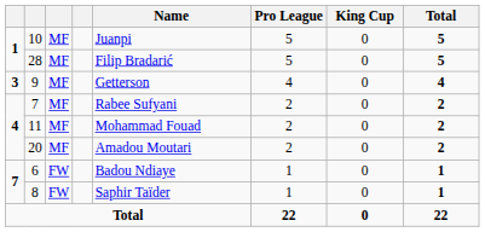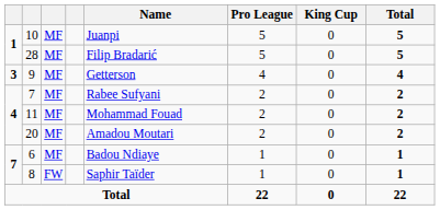 <table class="wikitable" style="text-align:center">
 <tr>
 <th width=15></th>
 <th width=15></th>
 <th width=15></th>
 <th width=15></th>
 <th width=175>Name</th>
 <th width=80>Pro League</th>
 <th width=80>King Cup</th>
 <th width=80>Total</th>
 </tr>
 <tr>
 <td rowspan=2><strong>1</strong></td>
 <td>10</td>
 <td><a href='#'>MF</a></td>
 <td></td>
 <td align=left><a href='#'>Juanpi</a></td>
 <td>5</td>
 <td>0</td>
 <td><strong>5</strong></td>
 </tr>
 <tr>
 <td>28</td>
 <td><a href='#'>MF</a></td>
 <td></td>
 <td align=left><a href='#'>Filip Bradarić</a></td>
 <td>5</td>
 <td>0</td>
 <td><strong>5</strong></td>
 </tr>
 <tr>
 <td><strong>3</strong></td>
 <td>9</td>
 <td><a href='#'>MF</a></td>
 <td></td>
 <td align=left><a href='#'>Getterson</a></td>
 <td>4</td>
 <td>0</td>
 <td><strong>4</strong></td>
 </tr>
 <tr>
 <td rowspan=3><strong>4</strong></td>
 <td>7</td>
 <td><a href='#'>MF</a></td>
 <td></td>
 <td align=left><a href='#'>Rabee Sufyani</a></td>
 <td>2</td>
 <td>0</td>
 <td><strong>2</strong></td>
 </tr>
 <tr>
 <td>11</td>
 <td><a href='#'>MF</a></td>
 <td></td>
 <td align=left><a href='#'>Mohammad Fouad</a></td>
 <td>2</td>
 <td>0</td>
 <td><strong>2</strong></td>
 </tr>
 <tr>
 <td>20</td>
 <td><a href='#'>MF</a></td>
 <td></td>
 <td align=left><a href='#'>Amadou Moutari</a></td>
 <td>2</td>
 <td>0</td>
 <td><strong>2</strong></td>
 </tr>
 <tr>
 <td rowspan=2><strong>7</strong></td>
 <td>6</td>
-<td><a href='#'>FW</a></td>
+<td><a href='#'>MF</a></td>
 <td></td>
 <td align=left><a href='#'>Badou Ndiaye</a></td>
 <td>1</td>
 <td>0</td>
 <td><strong>1</strong></td>
 </tr>
 <tr>
 <td>8</td>
 <td><a href='#'>FW</a></td>
 <td></td>
 <td align=left><a href='#'>Saphir Taïder</a></td>
 <td>1</td>
 <td>0</td>
 <td><strong>1</strong></td>
 </tr>
 <tr>
 <td colspan=5><strong>Total</strong></td>
 <td><strong>22</strong></td>
 <td><strong>0</strong></td>
 <td><strong>22</strong></td>
 </tr>
 </table>
